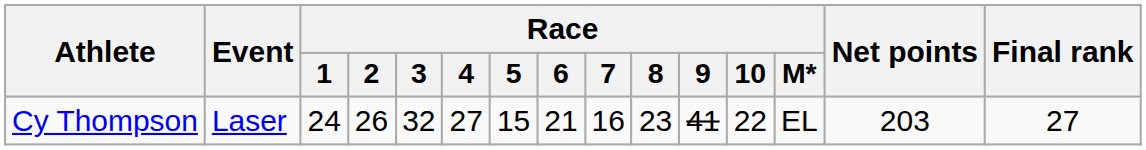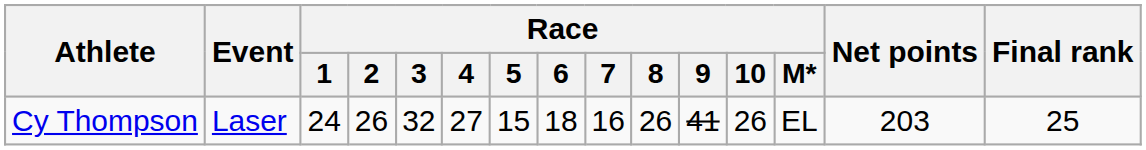 <table class="wikitable" style="font-size:90%">
 <tr>
 <th rowspan="2">Athlete</th>
 <th rowspan="2">Event</th>
 <th colspan=11>Race</th>
 <th rowspan=2>Net points</th>
 <th rowspan=2>Final rank</th>
 </tr>
 <tr style="font-size:95%">
 <th>1</th>
 <th>2</th>
 <th>3</th>
 <th>4</th>
 <th>5</th>
 <th>6</th>
 <th>7</th>
 <th>8</th>
 <th>9</th>
 <th>10</th>
 <th>M*</th>
 </tr>
 <tr align=center>
 <td align=left><a href='#'>Cy Thompson</a></td>
 <td align=left><a href='#'>Laser</a></td>
 <td>24</td>
 <td>26</td>
 <td>32</td>
 <td>27</td>
 <td>15</td>
-<td>21</td>
+<td>18</td>
 <td>16</td>
-<td>23</td>
+<td>26</td>
 <td><s>41</s></td>
-<td>22</td>
+<td>26</td>
 <td>EL</td>
 <td>203</td>
-<td>27</td>
+<td>25</td>
 </tr>
 </table>
